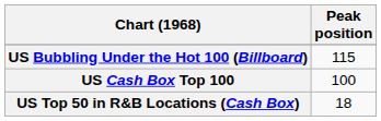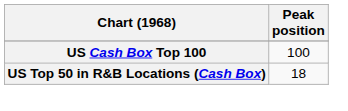 <table class="wikitable sortable plainrowheaders" style="text-align:center">
 <tr>
 <th>Chart (1968)</th>
 <th>Peak<br>position</th>
 </tr>
 <tr>
 </tr>
 <tr>
 </tr>
 <tr>
-<th scope="row">US <a href='#'>Bubbling Under the Hot 100</a> (<em><a href='#'>Billboard</a></em>)</th>
-<td>115</td>
-</tr>
-<tr>
 <th scope="row">US <em><a href='#'>Cash Box</a></em> Top 100</th>
 <td>100</td>
 </tr>
 <tr>
 <th scope="row">US Top 50 in R&B Locations (<em><a href='#'>Cash Box</a></em>)</th>
 <td>18</td>
 </tr>
 </table>
